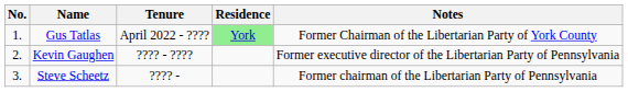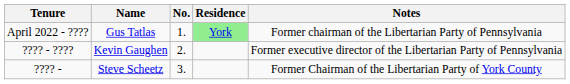 <table class="wikitable" style="text-align:center">
 <tr>
+<th>Tenure</th>
+<th>Name</th>
 <th>No.</th>
-<th>Name</th>
-<th>Tenure</th>
 <th>Residence</th>
 <th>Notes</th>
 </tr>
 <tr>
+<td>April 2022 - ????</td>
+<td><a href='#'>Gus Tatlas</a></td>
 <td>1.</td>
-<td><a href='#'>Gus Tatlas</a></td>
-<td>April 2022 - ????</td>
 <td style="background: lightgreen;"><a href='#'>York</a></td>
-<td>Former Chairman of the Libertarian Party of <a href='#'>York County</a></td>
+<td>Former chairman of the Libertarian Party of Pennsylvania</td>
 </tr>
 <tr>
+<td>???? - ????</td>
+<td><a href='#'>Kevin Gaughen</a></td>
 <td>2.</td>
-<td><a href='#'>Kevin Gaughen</a></td>
-<td>???? - ????</td>
 <td></td>
 <td>Former executive director of the Libertarian Party of Pennsylvania</td>
 </tr>
 <tr>
+<td>???? -</td>
+<td><a href='#'>Steve Scheetz</a></td>
 <td>3.</td>
-<td><a href='#'>Steve Scheetz</a></td>
-<td>???? -</td>
 <td></td>
-<td>Former chairman of the Libertarian Party of Pennsylvania</td>
+<td>Former Chairman of the Libertarian Party of <a href='#'>York County</a></td>
 </tr>
 </table>
